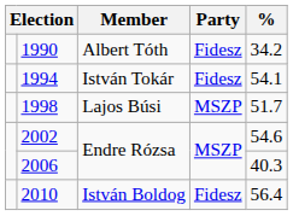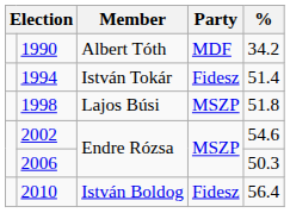 <table class=wikitable>
 <tr>
 <th colspan=2>Election</th>
 <th>Member</th>
 <th>Party</th>
 <th>%</th>
 </tr>
 <tr>
 <td bgcolor=></td>
 <td><a href='#'>1990</a></td>
 <td>Albert Tóth</td>
-<td><a href='#'>Fidesz</a></td>
+<td><a href='#'>MDF</a></td>
 <td align=right>34.2</td>
 </tr>
 <tr>
 <td bgcolor=></td>
 <td><a href='#'>1994</a></td>
 <td>István Tokár</td>
 <td><a href='#'>Fidesz</a></td>
-<td align=right>54.1</td>
+<td align=right>51.4</td>
 </tr>
 <tr>
 <td bgcolor=></td>
 <td><a href='#'>1998</a></td>
 <td>Lajos Búsi</td>
 <td><a href='#'>MSZP</a></td>
-<td align=right>51.7</td>
+<td align=right>51.8</td>
 </tr>
 <tr>
 <td rowspan=2 bgcolor=></td>
 <td><a href='#'>2002</a></td>
 <td rowspan=2>Endre Rózsa</td>
 <td rowspan=2><a href='#'>MSZP</a></td>
 <td align=right>54.6</td>
 </tr>
 <tr>
 <td><a href='#'>2006</a></td>
-<td align=right>40.3</td>
+<td align=right>50.3</td>
 </tr>
 <tr>
 <td bgcolor=></td>
 <td><a href='#'>2010</a></td>
 <td><a href='#'>István Boldog</a></td>
 <td><a href='#'>Fidesz</a></td>
 <td align=right>56.4</td>
 </tr>
 </table>
